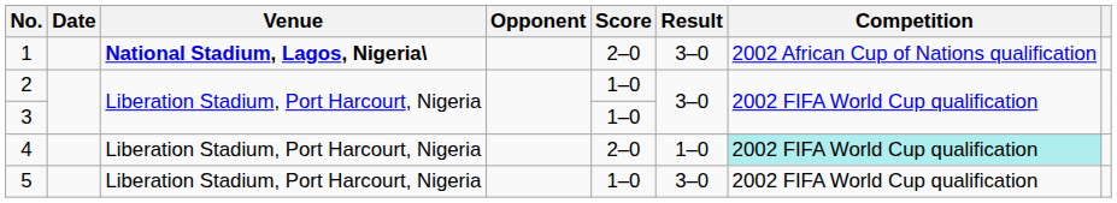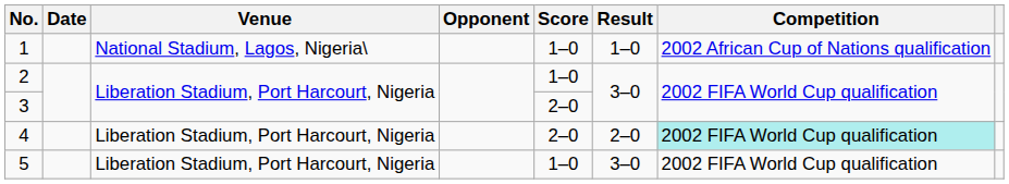 <table class="wikitable sortable">
 <tr>
 <th scope="col">No.</th>
 <th scope="col">Date</th>
 <th scope="col">Venue</th>
 <th scope="col">Opponent</th>
 <th scope="col">Score</th>
 <th scope="col">Result</th>
 <th scope="col">Competition</th>
 <th scope="col" class="unsortable"></th>
 </tr>
 <tr>
 <td style="text-align:center">1</td>
 <td></td>
-<td><strong><a href='#'>National Stadium</a>, <a href='#'>Lagos</a>, Nigeria\</strong></td>
+<td><a href='#'>National Stadium</a>, <a href='#'>Lagos</a>, Nigeria\</td>
 <td></td>
-<td style="text-align:center">2–0</td>
-<td style="text-align:center">3–0</td>
+<td style="text-align:center">1–0</td>
+<td style="text-align:center">1–0</td>
 <td><a href='#'>2002 African Cup of Nations qualification</a></td>
 <td></td>
 </tr>
 <tr>
 <td style="text-align:center">2</td>
 <td rowspan="2"></td>
 <td rowspan="2"><a href='#'>Liberation Stadium</a>, <a href='#'>Port Harcourt</a>, Nigeria</td>
 <td rowspan="2"></td>
 <td style="text-align:center">1–0</td>
 <td rowspan="2" style="text-align:center">3–0</td>
 <td rowspan="2"><a href='#'>2002 FIFA World Cup qualification</a></td>
 <td rowspan="2"></td>
 </tr>
 <tr>
 <td style="text-align:center">3</td>
-<td style="text-align:center">1–0</td>
+<td style="text-align:center">2–0</td>
 </tr>
 <tr>
 <td style="text-align:center">4</td>
 <td></td>
 <td>Liberation Stadium, Port Harcourt, Nigeria</td>
 <td></td>
 <td style="text-align:center">2–0</td>
-<td style="text-align:center">1–0</td>
+<td style="text-align:center">2–0</td>
 <td style="background: paleturquoise;">2002 FIFA World Cup qualification</td>
 <td></td>
 </tr>
 <tr>
 <td style="text-align:center">5</td>
 <td></td>
 <td>Liberation Stadium, Port Harcourt, Nigeria</td>
 <td></td>
 <td style="text-align:center">1–0</td>
 <td style="text-align:center">3–0</td>
 <td>2002 FIFA World Cup qualification</td>
 <td></td>
 </tr>
 </table>
